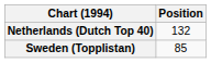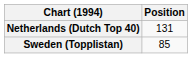 <table class="wikitable plainrowheaders" style="text-align:center">
 <tr>
 <th>Chart (1994)</th>
 <th>Position</th>
 </tr>
 <tr>
 <th scope="row">Netherlands (Dutch Top 40)</th>
-<td>132</td>
+<td>131</td>
 </tr>
 <tr>
 <th scope="row">Sweden (Topplistan)</th>
 <td>85</td>
 </tr>
 </table>
